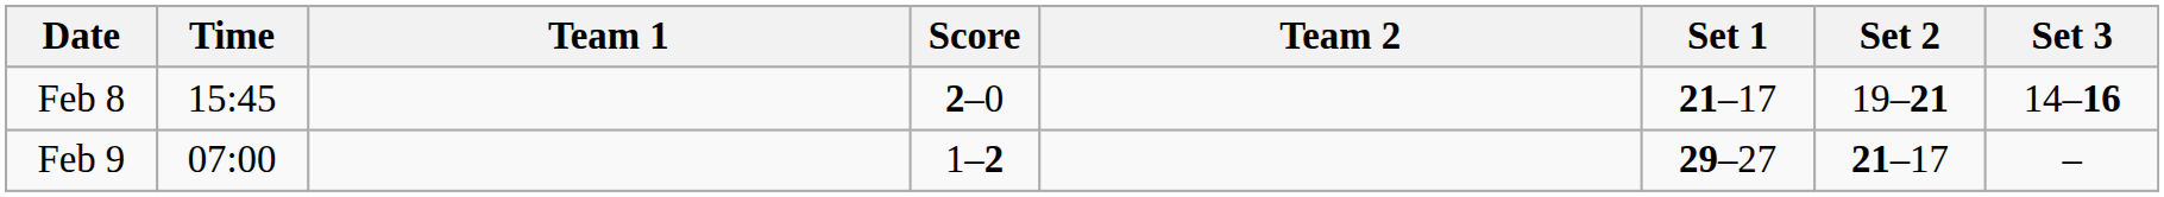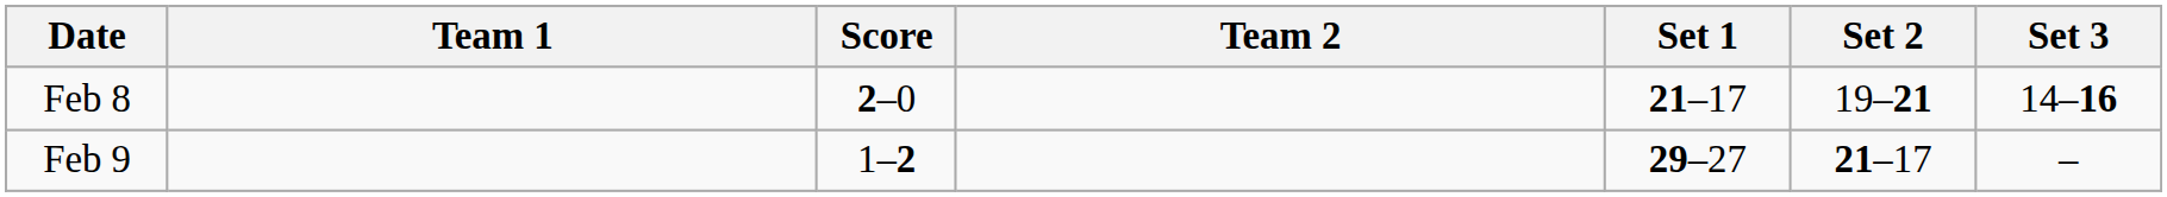 <table class="wikitable" width="100%">
 <tr>
 <th style="width:7%">Date</th>
-<th style="width:7%">Time</th>
 <th style="width:28%">Team 1</th>
 <th style="width:6%">Score</th>
 <th style="width:28%">Team 2</th>
 <th style="width:8%">Set 1</th>
 <th style="width:8%">Set 2</th>
 <th style="width:8%">Set 3</th>
 </tr>
 <tr>
 <td style="text-align:center">Feb 8</td>
-<td style="text-align:center">15:45</td>
 <td style="text-align:right"></td>
 <td style="text-align:center"><strong>2</strong>–0</td>
 <td style="text-align:left"><strong></strong></td>
 <td style="text-align:center"><strong>21</strong>–17</td>
 <td style="text-align:center">19–<strong>21</strong></td>
 <td style="text-align:center">14–<strong>16</strong></td>
 </tr>
 <tr>
 <td style="text-align:center">Feb 9</td>
-<td style="text-align:center">07:00</td>
 <td style="text-align:right"><strong></strong></td>
 <td style="text-align:center">1–<strong>2</strong></td>
 <td style="text-align:left"></td>
 <td style="text-align:center"><strong>29</strong>–27</td>
 <td style="text-align:center"><strong>21</strong>–17</td>
 <td style="text-align:center">–</td>
 </tr>
 </table>
